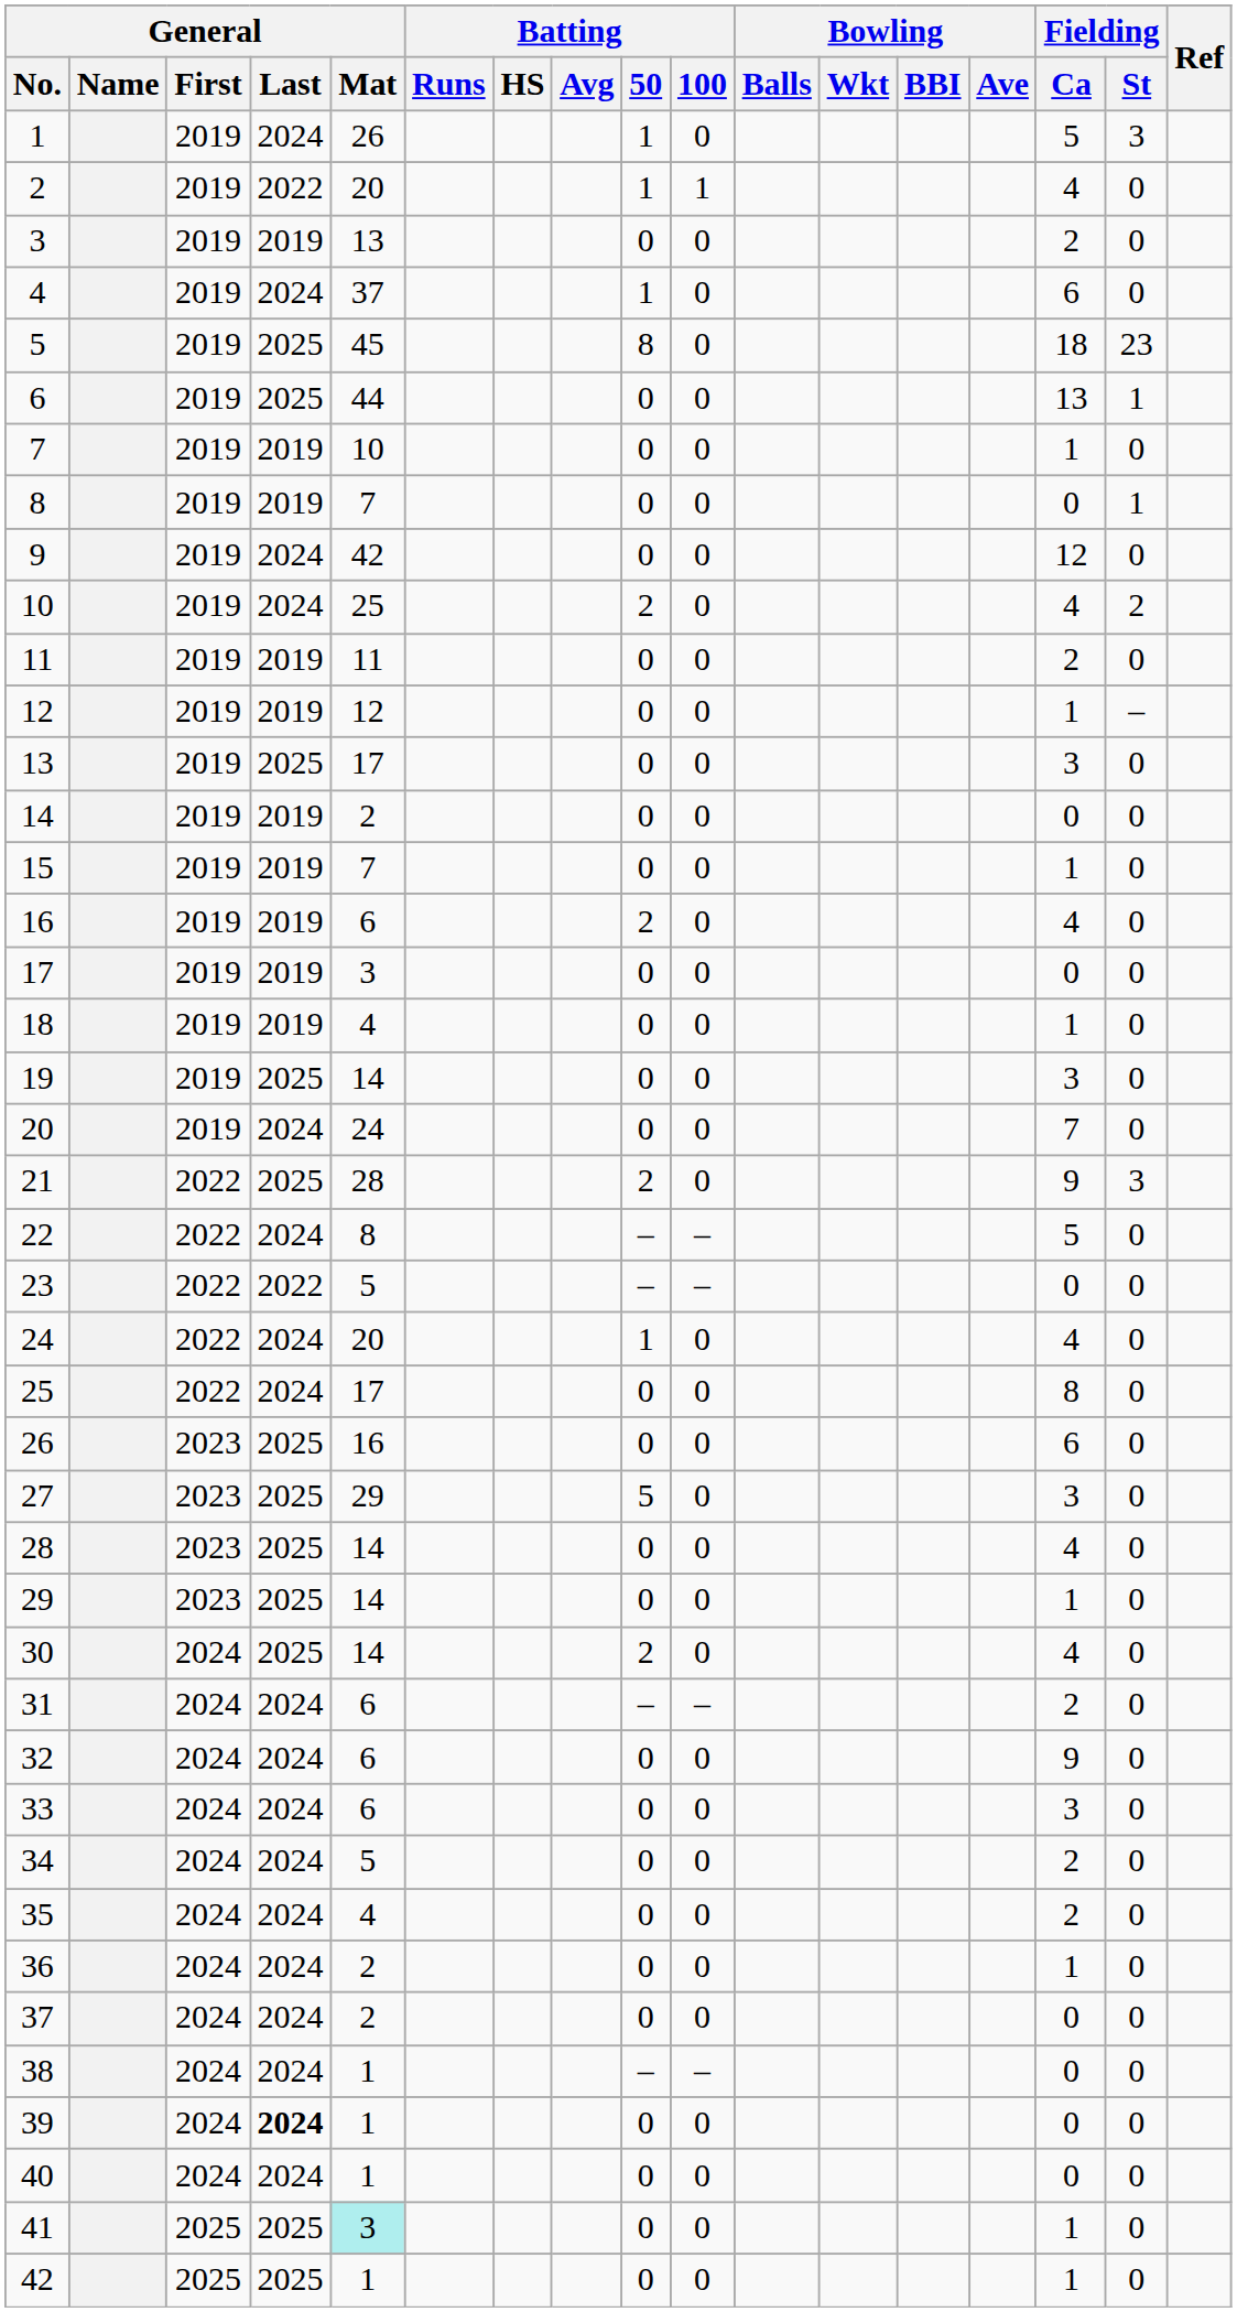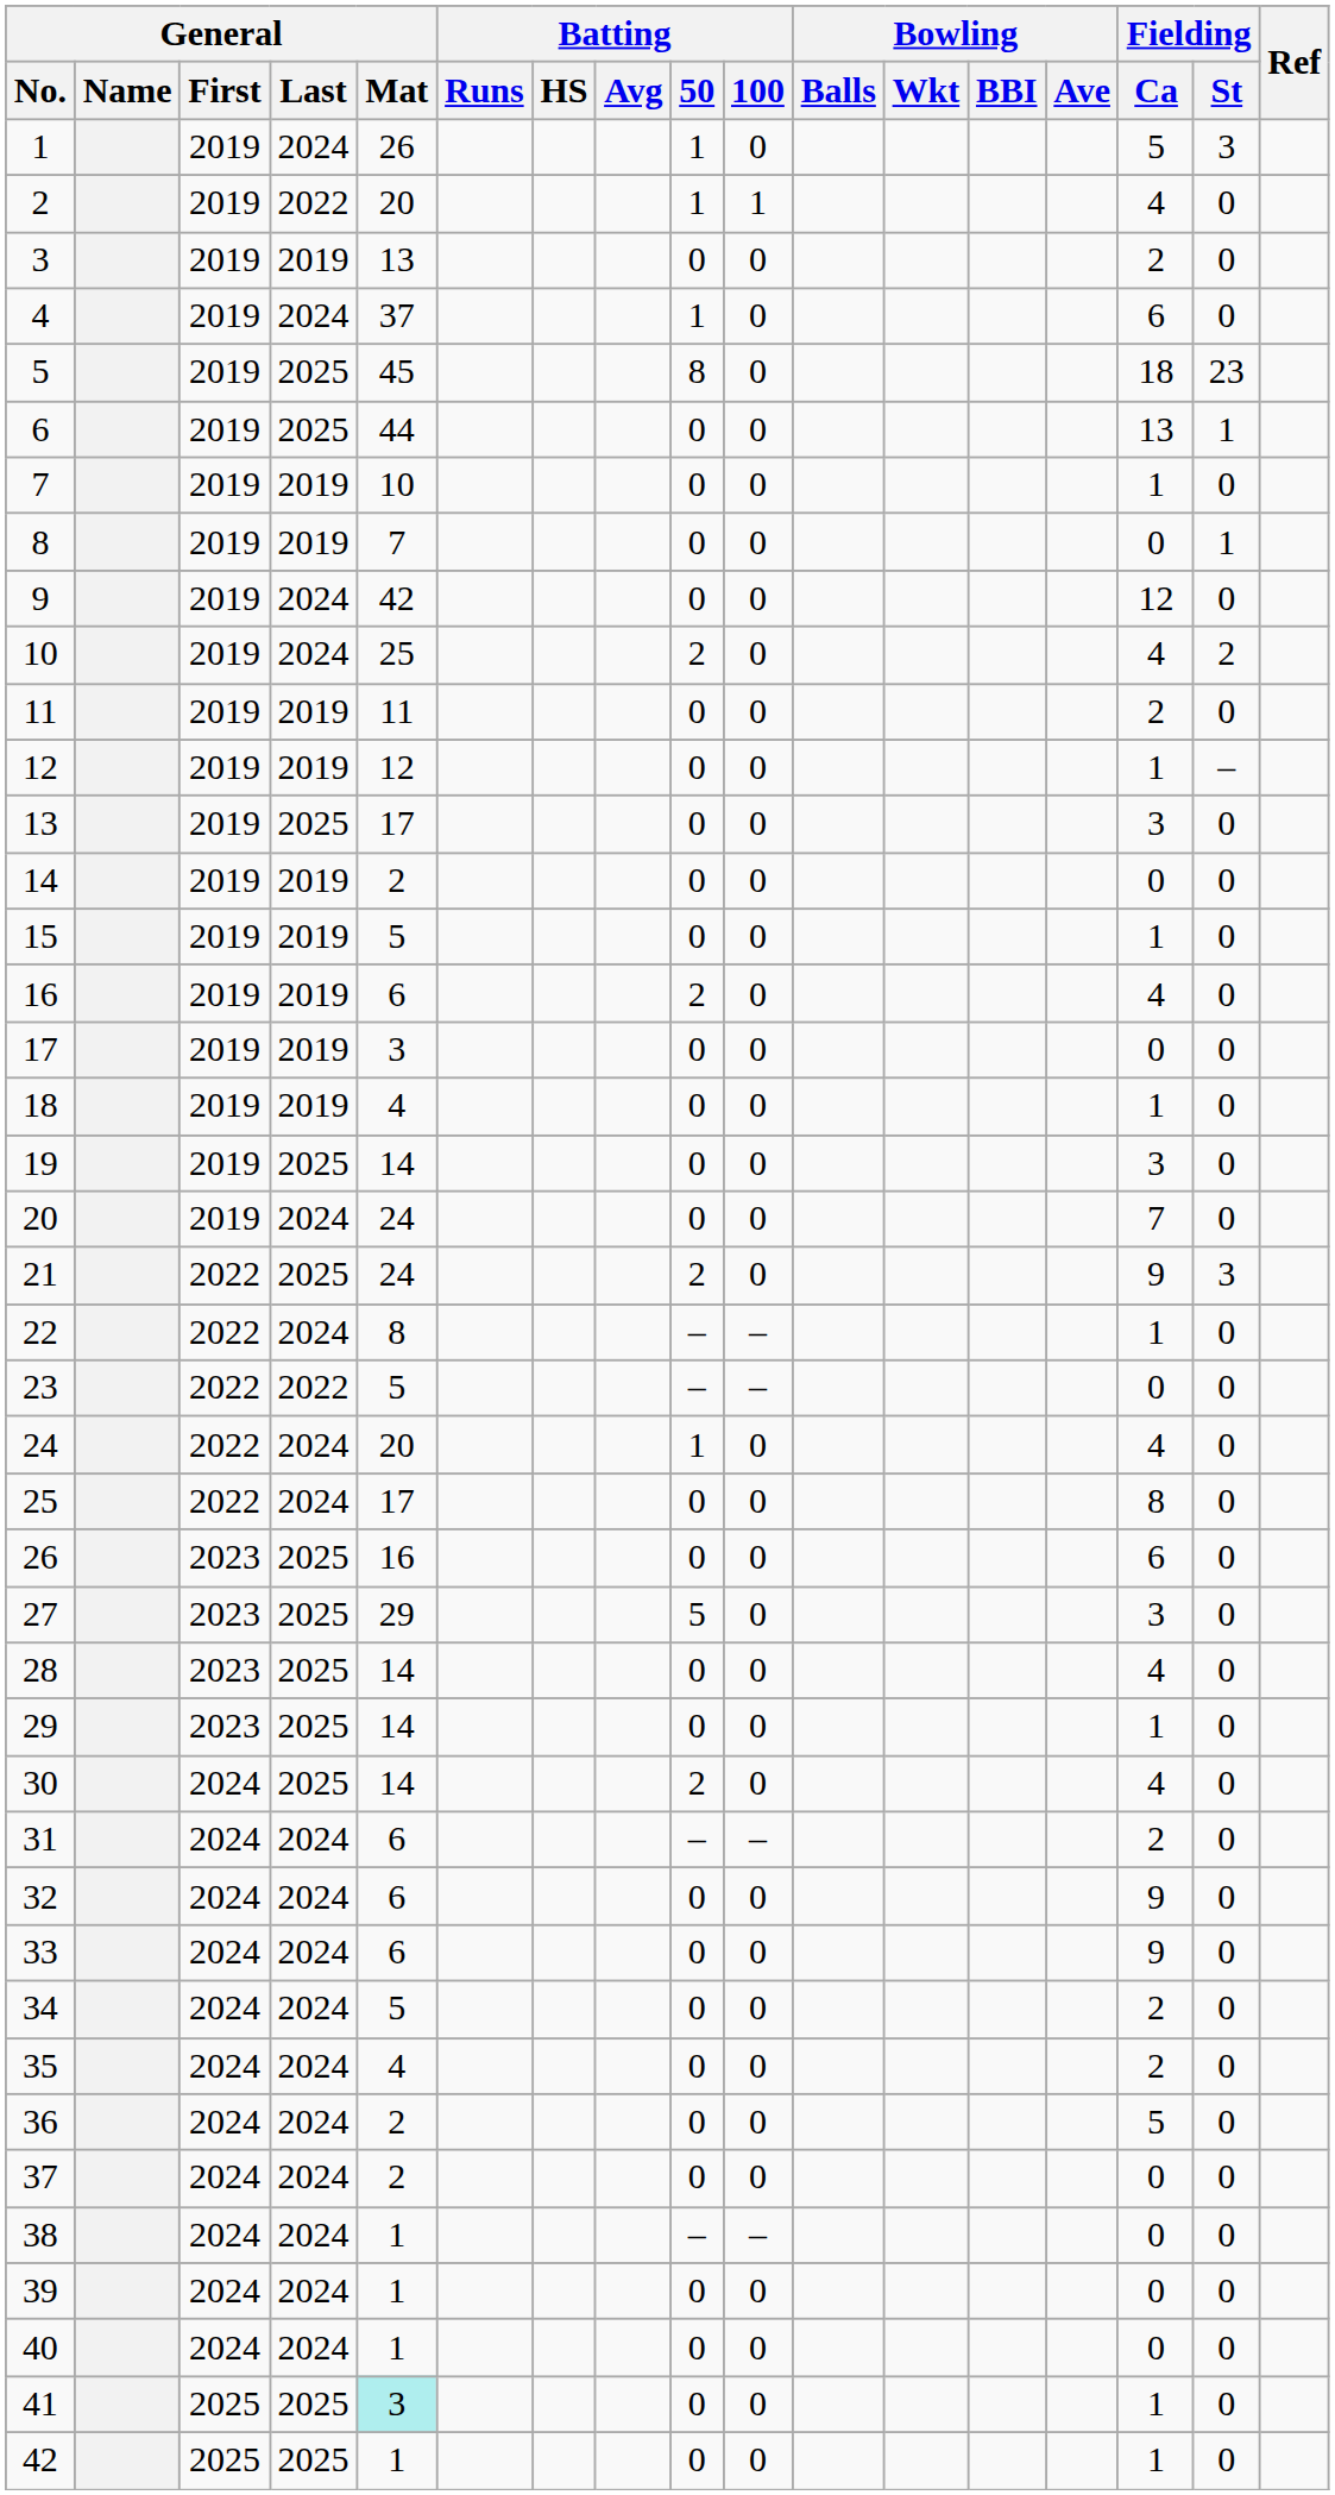 <table class="wikitable plainrowheaders sortable">
 <tr align="center">
 <th scope="col" colspan=5 class="unsortable">General</th>
 <th scope="col" colspan=5 class="unsortable"><a href='#'>Batting</a></th>
 <th scope="col" colspan=4 class="unsortable"><a href='#'>Bowling</a></th>
 <th scope="col" colspan=2 class="unsortable"><a href='#'>Fielding</a></th>
 <th scope="col" rowspan=2 class="unsortable">Ref</th>
 </tr>
 <tr align="center">
 <th scope="col">No.</th>
 <th scope="col">Name</th>
 <th scope="col">First</th>
 <th scope="col">Last</th>
 <th scope="col">Mat</th>
 <th scope="col"><a href='#'>Runs</a></th>
 <th scope="col">HS</th>
 <th scope="col"><a href='#'>Avg</a></th>
 <th scope="col"><a href='#'>50</a></th>
 <th scope="col"><a href='#'>100</a></th>
 <th scope="col"><a href='#'>Balls</a></th>
 <th scope="col"><a href='#'>Wkt</a></th>
 <th scope="col"><a href='#'>BBI</a></th>
 <th scope="col"><a href='#'>Ave</a></th>
 <th scope="col"><a href='#'>Ca</a></th>
 <th scope="col"><a href='#'>St</a></th>
 </tr>
 <tr align="center">
 <td>1</td>
 <th scope="row"></th>
 <td>2019</td>
 <td>2024</td>
 <td>26</td>
 <td></td>
 <td></td>
 <td></td>
 <td>1</td>
 <td>0</td>
 <td></td>
 <td></td>
 <td></td>
 <td></td>
 <td>5</td>
 <td>3</td>
 <td></td>
 </tr>
 <tr align="center">
 <td>2</td>
 <th scope="row"></th>
 <td>2019</td>
 <td>2022</td>
 <td>20</td>
 <td></td>
 <td></td>
 <td></td>
 <td>1</td>
 <td>1</td>
 <td></td>
 <td></td>
 <td></td>
 <td></td>
 <td>4</td>
 <td>0</td>
 <td></td>
 </tr>
 <tr align="center">
 <td>3</td>
 <th scope="row"></th>
 <td>2019</td>
 <td>2019</td>
 <td>13</td>
 <td></td>
 <td></td>
 <td></td>
 <td>0</td>
 <td>0</td>
 <td></td>
 <td></td>
 <td></td>
 <td></td>
 <td>2</td>
 <td>0</td>
 <td></td>
 </tr>
 <tr align="center">
 <td>4</td>
 <th scope="row"></th>
 <td>2019</td>
 <td>2024</td>
 <td>37</td>
 <td></td>
 <td></td>
 <td></td>
 <td>1</td>
 <td>0</td>
 <td></td>
 <td></td>
 <td></td>
 <td></td>
 <td>6</td>
 <td>0</td>
 <td></td>
 </tr>
 <tr align="center">
 <td>5</td>
 <th scope="row"></th>
 <td>2019</td>
 <td>2025</td>
 <td>45</td>
 <td></td>
 <td></td>
 <td></td>
 <td>8</td>
 <td>0</td>
 <td></td>
 <td></td>
 <td></td>
 <td></td>
 <td>18</td>
 <td>23</td>
 <td></td>
 </tr>
 <tr align="center">
 <td>6</td>
 <th scope="row"></th>
 <td>2019</td>
 <td>2025</td>
 <td>44</td>
 <td></td>
 <td></td>
 <td></td>
 <td>0</td>
 <td>0</td>
 <td></td>
 <td></td>
 <td></td>
 <td></td>
 <td>13</td>
 <td>1</td>
 <td></td>
 </tr>
 <tr align="center">
 <td>7</td>
 <th scope="row"></th>
 <td>2019</td>
 <td>2019</td>
 <td>10</td>
 <td></td>
 <td></td>
 <td></td>
 <td>0</td>
 <td>0</td>
 <td></td>
 <td></td>
 <td></td>
 <td></td>
 <td>1</td>
 <td>0</td>
 <td></td>
 </tr>
 <tr align="center">
 <td>8</td>
 <th scope="row"></th>
 <td>2019</td>
 <td>2019</td>
 <td>7</td>
 <td></td>
 <td></td>
 <td></td>
 <td>0</td>
 <td>0</td>
 <td></td>
 <td></td>
 <td></td>
 <td></td>
 <td>0</td>
 <td>1</td>
 <td></td>
 </tr>
 <tr align="center">
 <td>9</td>
 <th scope="row"></th>
 <td>2019</td>
 <td>2024</td>
 <td>42</td>
 <td></td>
 <td></td>
 <td></td>
 <td>0</td>
 <td>0</td>
 <td></td>
 <td></td>
 <td></td>
 <td></td>
 <td>12</td>
 <td>0</td>
 <td></td>
 </tr>
 <tr align="center">
 <td>10</td>
 <th scope="row"></th>
 <td>2019</td>
 <td>2024</td>
 <td>25</td>
 <td></td>
 <td></td>
 <td></td>
 <td>2</td>
 <td>0</td>
 <td></td>
 <td></td>
 <td></td>
 <td></td>
 <td>4</td>
 <td>2</td>
 <td></td>
 </tr>
 <tr align="center">
 <td>11</td>
 <th scope="row"></th>
 <td>2019</td>
 <td>2019</td>
 <td>11</td>
 <td></td>
 <td></td>
 <td></td>
 <td>0</td>
 <td>0</td>
 <td></td>
 <td></td>
 <td></td>
 <td></td>
 <td>2</td>
 <td>0</td>
 <td></td>
 </tr>
 <tr align="center">
 <td>12</td>
 <th scope="row"></th>
 <td>2019</td>
 <td>2019</td>
 <td>12</td>
 <td></td>
 <td></td>
 <td></td>
 <td>0</td>
 <td>0</td>
 <td></td>
 <td></td>
 <td></td>
 <td></td>
 <td>1</td>
 <td>–</td>
 <td></td>
 </tr>
 <tr align="center">
 <td>13</td>
 <th scope="row"></th>
 <td>2019</td>
 <td>2025</td>
 <td>17</td>
 <td></td>
 <td></td>
 <td></td>
 <td>0</td>
 <td>0</td>
 <td></td>
 <td></td>
 <td></td>
 <td></td>
 <td>3</td>
 <td>0</td>
 <td></td>
 </tr>
 <tr align="center">
 <td>14</td>
 <th scope="row"></th>
 <td>2019</td>
 <td>2019</td>
 <td>2</td>
 <td></td>
 <td></td>
 <td></td>
 <td>0</td>
 <td>0</td>
 <td></td>
 <td></td>
 <td></td>
 <td></td>
 <td>0</td>
 <td>0</td>
 <td></td>
 </tr>
 <tr align="center">
 <td>15</td>
 <th scope="row"></th>
 <td>2019</td>
 <td>2019</td>
-<td>7</td>
+<td>5</td>
 <td></td>
 <td></td>
 <td></td>
 <td>0</td>
 <td>0</td>
 <td></td>
 <td></td>
 <td></td>
 <td></td>
 <td>1</td>
 <td>0</td>
 <td></td>
 </tr>
 <tr align="center">
 <td>16</td>
 <th scope="row"></th>
 <td>2019</td>
 <td>2019</td>
 <td>6</td>
 <td></td>
 <td></td>
 <td></td>
 <td>2</td>
 <td>0</td>
 <td></td>
 <td></td>
 <td></td>
 <td></td>
 <td>4</td>
 <td>0</td>
 <td></td>
 </tr>
 <tr align="center">
 <td>17</td>
 <th scope="row"></th>
 <td>2019</td>
 <td>2019</td>
 <td>3</td>
 <td></td>
 <td></td>
 <td></td>
 <td>0</td>
 <td>0</td>
 <td></td>
 <td></td>
 <td></td>
 <td></td>
 <td>0</td>
 <td>0</td>
 <td></td>
 </tr>
 <tr align="center">
 <td>18</td>
 <th scope="row"></th>
 <td>2019</td>
 <td>2019</td>
 <td>4</td>
 <td></td>
 <td></td>
 <td></td>
 <td>0</td>
 <td>0</td>
 <td></td>
 <td></td>
 <td></td>
 <td></td>
 <td>1</td>
 <td>0</td>
 <td></td>
 </tr>
 <tr align="center">
 <td>19</td>
 <th scope="row"></th>
 <td>2019</td>
 <td>2025</td>
 <td>14</td>
 <td></td>
 <td></td>
 <td></td>
 <td>0</td>
 <td>0</td>
 <td></td>
 <td></td>
 <td></td>
 <td></td>
 <td>3</td>
 <td>0</td>
 <td></td>
 </tr>
 <tr align="center">
 <td>20</td>
 <th scope="row"></th>
 <td>2019</td>
 <td>2024</td>
 <td>24</td>
 <td></td>
 <td></td>
 <td></td>
 <td>0</td>
 <td>0</td>
 <td></td>
 <td></td>
 <td></td>
 <td></td>
 <td>7</td>
 <td>0</td>
 <td></td>
 </tr>
 <tr align="center">
 <td>21</td>
 <th scope="row"></th>
 <td>2022</td>
 <td>2025</td>
-<td>28</td>
+<td>24</td>
 <td></td>
 <td></td>
 <td></td>
 <td>2</td>
 <td>0</td>
 <td></td>
 <td></td>
 <td></td>
 <td></td>
 <td>9</td>
 <td>3</td>
 <td></td>
 </tr>
 <tr align="center">
 <td>22</td>
 <th scope="row"></th>
 <td>2022</td>
 <td>2024</td>
 <td>8</td>
 <td></td>
 <td></td>
 <td></td>
 <td>–</td>
 <td>–</td>
 <td></td>
 <td></td>
 <td></td>
 <td></td>
-<td>5</td>
+<td>1</td>
 <td>0</td>
 <td></td>
 </tr>
 <tr align="center">
 <td>23</td>
 <th scope="row"></th>
 <td>2022</td>
 <td>2022</td>
 <td>5</td>
 <td></td>
 <td></td>
 <td></td>
 <td>–</td>
 <td>–</td>
 <td></td>
 <td></td>
 <td></td>
 <td></td>
 <td>0</td>
 <td>0</td>
 <td></td>
 </tr>
 <tr align="center">
 <td>24</td>
 <th scope="row"></th>
 <td>2022</td>
 <td>2024</td>
 <td>20</td>
 <td></td>
 <td></td>
 <td></td>
 <td>1</td>
 <td>0</td>
 <td></td>
 <td></td>
 <td></td>
 <td></td>
 <td>4</td>
 <td>0</td>
 <td></td>
 </tr>
 <tr align="center">
 <td>25</td>
 <th scope="row"></th>
 <td>2022</td>
 <td>2024</td>
 <td>17</td>
 <td></td>
 <td></td>
 <td></td>
 <td>0</td>
 <td>0</td>
 <td></td>
 <td></td>
 <td></td>
 <td></td>
 <td>8</td>
 <td>0</td>
 <td></td>
 </tr>
 <tr align="center">
 <td>26</td>
 <th scope="row"></th>
 <td>2023</td>
 <td>2025</td>
 <td>16</td>
 <td></td>
 <td></td>
 <td></td>
 <td>0</td>
 <td>0</td>
 <td></td>
 <td></td>
 <td></td>
 <td></td>
 <td>6</td>
 <td>0</td>
 <td></td>
 </tr>
 <tr align="center">
 <td>27</td>
 <th scope="row"></th>
 <td>2023</td>
 <td>2025</td>
 <td>29</td>
 <td></td>
 <td></td>
 <td></td>
 <td>5</td>
 <td>0</td>
 <td></td>
 <td></td>
 <td></td>
 <td></td>
 <td>3</td>
 <td>0</td>
 <td></td>
 </tr>
 <tr align="center">
 <td>28</td>
 <th scope="row"></th>
 <td>2023</td>
 <td>2025</td>
 <td>14</td>
 <td></td>
 <td></td>
 <td></td>
 <td>0</td>
 <td>0</td>
 <td></td>
 <td></td>
 <td></td>
 <td></td>
 <td>4</td>
 <td>0</td>
 <td></td>
 </tr>
 <tr align="center">
 <td>29</td>
 <th scope="row"></th>
 <td>2023</td>
 <td>2025</td>
 <td>14</td>
 <td></td>
 <td></td>
 <td></td>
 <td>0</td>
 <td>0</td>
 <td></td>
 <td></td>
 <td></td>
 <td></td>
 <td>1</td>
 <td>0</td>
 <td></td>
 </tr>
 <tr align="center">
 <td>30</td>
 <th scope="row"></th>
 <td>2024</td>
 <td>2025</td>
 <td>14</td>
 <td></td>
 <td></td>
 <td></td>
 <td>2</td>
 <td>0</td>
 <td></td>
 <td></td>
 <td></td>
 <td></td>
 <td>4</td>
 <td>0</td>
 <td></td>
 </tr>
 <tr align="center">
 <td>31</td>
 <th scope="row"></th>
 <td>2024</td>
 <td>2024</td>
 <td>6</td>
 <td></td>
 <td></td>
 <td></td>
 <td>–</td>
 <td>–</td>
 <td></td>
 <td></td>
 <td></td>
 <td></td>
 <td>2</td>
 <td>0</td>
 <td></td>
 </tr>
 <tr align="center">
 <td>32</td>
 <th scope="row"></th>
 <td>2024</td>
 <td>2024</td>
 <td>6</td>
 <td></td>
 <td></td>
 <td></td>
 <td>0</td>
 <td>0</td>
 <td></td>
 <td></td>
 <td></td>
 <td></td>
 <td>9</td>
 <td>0</td>
 <td></td>
 </tr>
 <tr align="center">
 <td>33</td>
 <th scope="row"></th>
 <td>2024</td>
 <td>2024</td>
 <td>6</td>
 <td></td>
 <td></td>
 <td></td>
 <td>0</td>
 <td>0</td>
 <td></td>
 <td></td>
 <td></td>
 <td></td>
-<td>3</td>
+<td>9</td>
 <td>0</td>
 <td></td>
 </tr>
 <tr align="center">
 <td>34</td>
 <th scope="row"></th>
 <td>2024</td>
 <td>2024</td>
 <td>5</td>
 <td></td>
 <td></td>
 <td></td>
 <td>0</td>
 <td>0</td>
 <td></td>
 <td></td>
 <td></td>
 <td></td>
 <td>2</td>
 <td>0</td>
 <td></td>
 </tr>
 <tr align="center">
 <td>35</td>
 <th scope="row"></th>
 <td>2024</td>
 <td>2024</td>
 <td>4</td>
 <td></td>
 <td></td>
 <td></td>
 <td>0</td>
 <td>0</td>
 <td></td>
 <td></td>
 <td></td>
 <td></td>
 <td>2</td>
 <td>0</td>
 <td></td>
 </tr>
 <tr align="center">
 <td>36</td>
 <th scope="row"></th>
 <td>2024</td>
 <td>2024</td>
 <td>2</td>
 <td></td>
 <td></td>
 <td></td>
 <td>0</td>
 <td>0</td>
 <td></td>
 <td></td>
 <td></td>
 <td></td>
-<td>1</td>
+<td>5</td>
 <td>0</td>
 <td></td>
 </tr>
 <tr align="center">
 <td>37</td>
 <th scope="row"></th>
 <td>2024</td>
 <td>2024</td>
 <td>2</td>
 <td></td>
 <td></td>
 <td></td>
 <td>0</td>
 <td>0</td>
 <td></td>
 <td></td>
 <td></td>
 <td></td>
 <td>0</td>
 <td>0</td>
 <td></td>
 </tr>
 <tr align="center">
 <td>38</td>
 <th scope="row"></th>
 <td>2024</td>
 <td>2024</td>
 <td>1</td>
 <td></td>
 <td></td>
 <td></td>
 <td>–</td>
 <td>–</td>
 <td></td>
 <td></td>
 <td></td>
 <td></td>
 <td>0</td>
 <td>0</td>
 <td></td>
 </tr>
 <tr align="center">
 <td>39</td>
 <th scope="row"></th>
 <td>2024</td>
-<td><strong>2024</strong></td>
+<td>2024</td>
 <td>1</td>
 <td></td>
 <td></td>
 <td></td>
 <td>0</td>
 <td>0</td>
 <td></td>
 <td></td>
 <td></td>
 <td></td>
 <td>0</td>
 <td>0</td>
 <td></td>
 </tr>
 <tr align="center">
 <td>40</td>
 <th scope="row"></th>
 <td>2024</td>
 <td>2024</td>
 <td>1</td>
 <td></td>
 <td></td>
 <td></td>
 <td>0</td>
 <td>0</td>
 <td></td>
 <td></td>
 <td></td>
 <td></td>
 <td>0</td>
 <td>0</td>
 <td></td>
 </tr>
 <tr align="center">
 <td>41</td>
 <th scope="row"></th>
 <td>2025</td>
 <td>2025</td>
 <td style="background: paleturquoise;">3</td>
 <td></td>
 <td></td>
 <td></td>
 <td>0</td>
 <td>0</td>
 <td></td>
 <td></td>
 <td></td>
 <td></td>
 <td>1</td>
 <td>0</td>
 <td></td>
 </tr>
 <tr align="center">
 <td>42</td>
 <th scope="row"></th>
 <td>2025</td>
 <td>2025</td>
 <td>1</td>
 <td></td>
 <td></td>
 <td></td>
 <td>0</td>
 <td>0</td>
 <td></td>
 <td></td>
 <td></td>
 <td></td>
 <td>1</td>
 <td>0</td>
 <td></td>
 </tr>
 </table>
